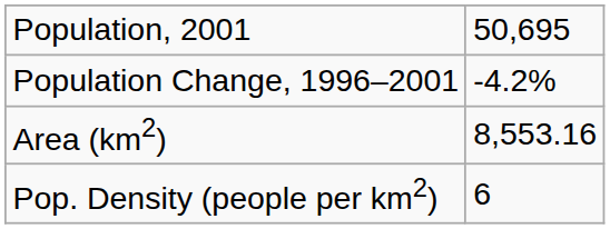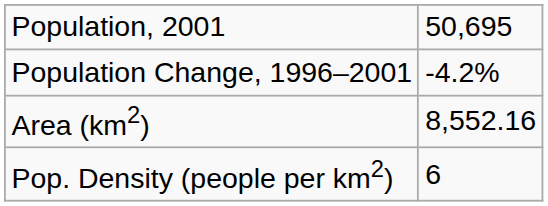 <table class="wikitable">
 <tr>
 <td>Population, 2001</td>
 <td>50,695</td>
 </tr>
 <tr>
 <td>Population Change, 1996–2001</td>
 <td>-4.2%</td>
 </tr>
 <tr>
 <td>Area (km<sup>2</sup>)</td>
-<td>8,553.16</td>
+<td>8,552.16</td>
 </tr>
 <tr>
 <td>Pop. Density (people per km<sup>2</sup>)</td>
 <td>6</td>
 </tr>
 </table>
